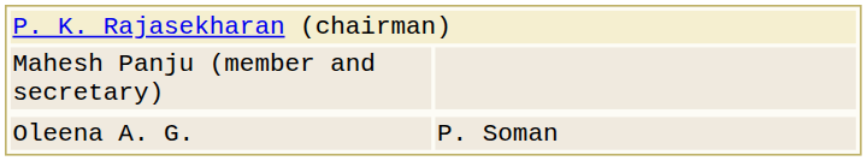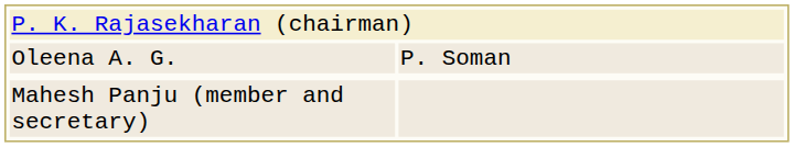 <table style="width:50%;border: 1px solid #BEB168;background-color:#FDFCF6;">
 <tr>
 <td colspan="2" style="background-color:#F5EFD0;"> <a href='#'>P. K. Rajasekharan</a> (chairman)</td>
 </tr>
 <tr style="background-color:#F0EADF;">
-<td style="width:50%"> Mahesh Panju (member and secretary)</td>
-<td style="width:50%"></td>
+<td style="width:50%"> Oleena A. G.</td>
+<td style="width:50%"> P. Soman</td>
 </tr>
 <tr style="vertical-align:top;">
 </tr>
 <tr style="background-color:#F0EADF;">
-<td style="width:50%"> Oleena A. G.</td>
-<td style="width:50%"> P. Soman</td>
+<td style="width:50%"> Mahesh Panju (member and secretary)</td>
+<td style="width:50%"></td>
 </tr>
 </table>
